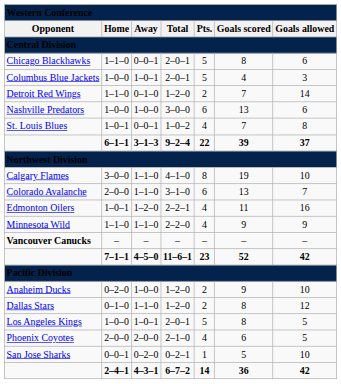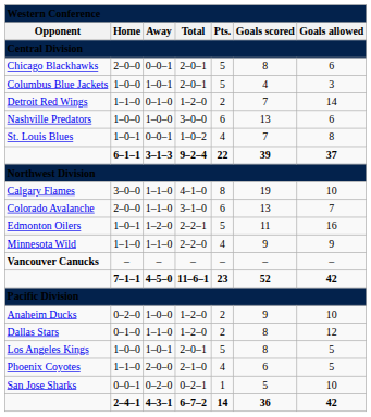 <table class="wikitable" style="font-size: 95%; text-align: center">
 <tr>
 <td colspan="7" style="text-align:left; background:#03224c"><span> <strong>Western Conference</strong> </span></td>
 </tr>
 <tr>
 <th>Opponent</th>
 <th>Home</th>
 <th>Away</th>
 <th>Total</th>
 <th>Pts.</th>
 <th>Goals scored</th>
 <th>Goals allowed</th>
 </tr>
 <tr>
 <td colspan="7" style="text-align:left; background:#03224c"><span> <strong>Central Division</strong> </span></td>
 </tr>
 <tr>
 <td style="text-align:left"><a href='#'>Chicago Blackhawks</a></td>
-<td>1–1–0</td>
+<td>2–0–0</td>
 <td>0–0–1</td>
 <td>2–0–1</td>
 <td>5</td>
 <td>8</td>
 <td>6</td>
 </tr>
 <tr>
 <td style="text-align:left"><a href='#'>Columbus Blue Jackets</a></td>
 <td>1–0–0</td>
 <td>1–0–1</td>
 <td>2–0–1</td>
 <td>5</td>
 <td>4</td>
 <td>3</td>
 </tr>
 <tr>
 <td style="text-align:left"><a href='#'>Detroit Red Wings</a></td>
 <td>1–1–0</td>
 <td>0–1–0</td>
 <td>1–2–0</td>
 <td>2</td>
 <td>7</td>
 <td>14</td>
 </tr>
 <tr>
 <td style="text-align:left"><a href='#'>Nashville Predators</a></td>
 <td>1–0–0</td>
 <td>1–0–0</td>
 <td>3–0–0</td>
 <td>6</td>
 <td>13</td>
 <td>6</td>
 </tr>
 <tr>
 <td style="text-align:left"><a href='#'>St. Louis Blues</a></td>
 <td>1–0–1</td>
 <td>0–0–1</td>
 <td>1–0–2</td>
 <td>4</td>
 <td>7</td>
 <td>8</td>
 </tr>
 <tr style="font-weight:bold">
 <td></td>
 <td>6–1–1</td>
 <td>3–1–3</td>
 <td>9–2–4</td>
 <td>22</td>
 <td>39</td>
 <td>37</td>
 </tr>
 <tr>
 <td colspan="7" style="text-align:left; background:#03224c"><span> <strong>Northwest Division</strong> </span></td>
 </tr>
 <tr>
 <td style="text-align:left"><a href='#'>Calgary Flames</a></td>
 <td>3–0–0</td>
 <td>1–1–0</td>
 <td>4–1–0</td>
 <td>8</td>
 <td>19</td>
 <td>10</td>
 </tr>
 <tr>
 <td style="text-align:left"><a href='#'>Colorado Avalanche</a></td>
 <td>2–0–0</td>
 <td>1–1–0</td>
 <td>3–1–0</td>
 <td>6</td>
 <td>13</td>
 <td>7</td>
 </tr>
 <tr>
 <td style="text-align:left"><a href='#'>Edmonton Oilers</a></td>
 <td>1–0–1</td>
 <td>1–2–0</td>
 <td>2–2–1</td>
-<td>4</td>
+<td>5</td>
 <td>11</td>
 <td>16</td>
 </tr>
 <tr>
 <td style="text-align:left"><a href='#'>Minnesota Wild</a></td>
 <td>1–1–0</td>
 <td>1–1–0</td>
 <td>2–2–0</td>
 <td>4</td>
 <td>9</td>
 <td>9</td>
 </tr>
 <tr>
 <td style="text-align:left"><strong>Vancouver Canucks</strong></td>
 <td>–</td>
 <td>–</td>
 <td>–</td>
 <td>–</td>
 <td>–</td>
 <td>–</td>
 </tr>
 <tr style="font-weight:bold">
 <td></td>
 <td>7–1–1</td>
 <td>4–5–0</td>
 <td>11–6–1</td>
 <td>23</td>
 <td>52</td>
 <td>42</td>
 </tr>
 <tr>
 <td colspan="7" style="text-align:left; background:#03224c"><span> <strong>Pacific Division</strong> </span></td>
 </tr>
 <tr>
 <td style="text-align:left"><a href='#'>Anaheim Ducks</a></td>
 <td>0–2–0</td>
 <td>1–0–0</td>
 <td>1–2–0</td>
 <td>2</td>
 <td>9</td>
 <td>10</td>
 </tr>
 <tr>
 <td style="text-align:left"><a href='#'>Dallas Stars</a></td>
 <td>0–1–0</td>
 <td>1–1–0</td>
 <td>1–2–0</td>
 <td>2</td>
 <td>8</td>
 <td>12</td>
 </tr>
 <tr>
 <td style="text-align:left"><a href='#'>Los Angeles Kings</a></td>
 <td>1–0–0</td>
 <td>1–0–1</td>
 <td>2–0–1</td>
 <td>5</td>
 <td>8</td>
 <td>5</td>
 </tr>
 <tr>
 <td style="text-align:left"><a href='#'>Phoenix Coyotes</a></td>
-<td>2–0–0</td>
+<td>1–1–0</td>
 <td>2–0–0</td>
 <td>2–1–0</td>
 <td>4</td>
 <td>6</td>
 <td>5</td>
 </tr>
 <tr>
 <td style="text-align:left"><a href='#'>San Jose Sharks</a></td>
 <td>0–0–1</td>
 <td>0–2–0</td>
 <td>0–2–1</td>
 <td>1</td>
 <td>5</td>
 <td>10</td>
 </tr>
 <tr style="font-weight:bold">
 <td></td>
 <td>2–4–1</td>
 <td>4–3–1</td>
 <td>6–7–2</td>
 <td>14</td>
 <td>36</td>
 <td>42</td>
 </tr>
 </table>
